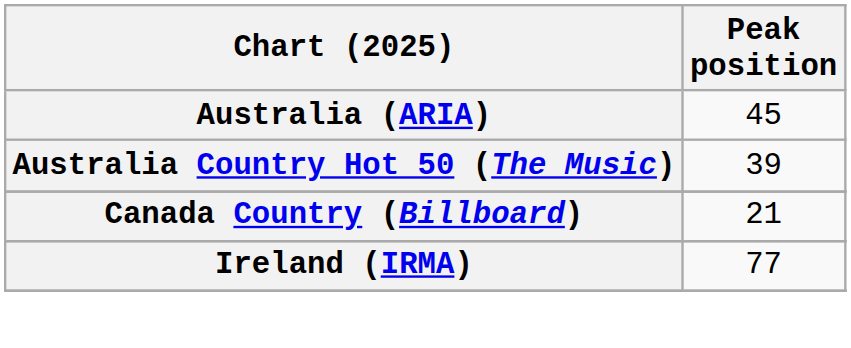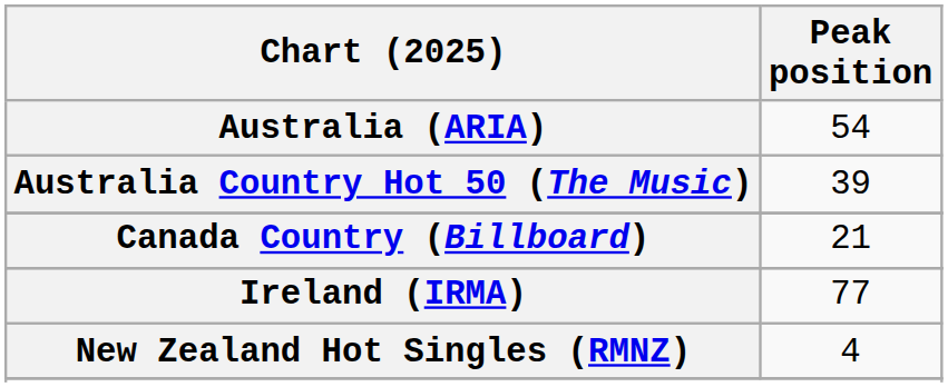 <table class="wikitable sortable plainrowheaders" style="text-align:center">
 <tr>
 <th scope="col">Chart (2025)</th>
 <th scope="col">Peak<br>position</th>
 </tr>
 <tr>
 <th scope="row">Australia (<a href='#'>ARIA</a>)</th>
-<td>45</td>
+<td>54</td>
 </tr>
 <tr>
 <th scope="row">Australia <a href='#'>Country Hot 50</a> (<em><a href='#'>The Music</a></em>)</th>
 <td>39</td>
 </tr>
 <tr>
 </tr>
 <tr>
 <th scope="row">Canada <a href='#'>Country</a> (<em><a href='#'>Billboard</a></em>)</th>
 <td>21</td>
 </tr>
 <tr>
 </tr>
 <tr>
 <th scope="row">Ireland (<a href='#'>IRMA</a>)</th>
 <td>77</td>
 </tr>
 <tr>
+<th scope="row">New Zealand Hot Singles (<a href='#'>RMNZ</a>)</th>
+<td>4</td>
+</tr>
+<tr>
 </tr>
 <tr>
 </tr>
 <tr>
 </tr>
 <tr>
 </tr>
 </table>
